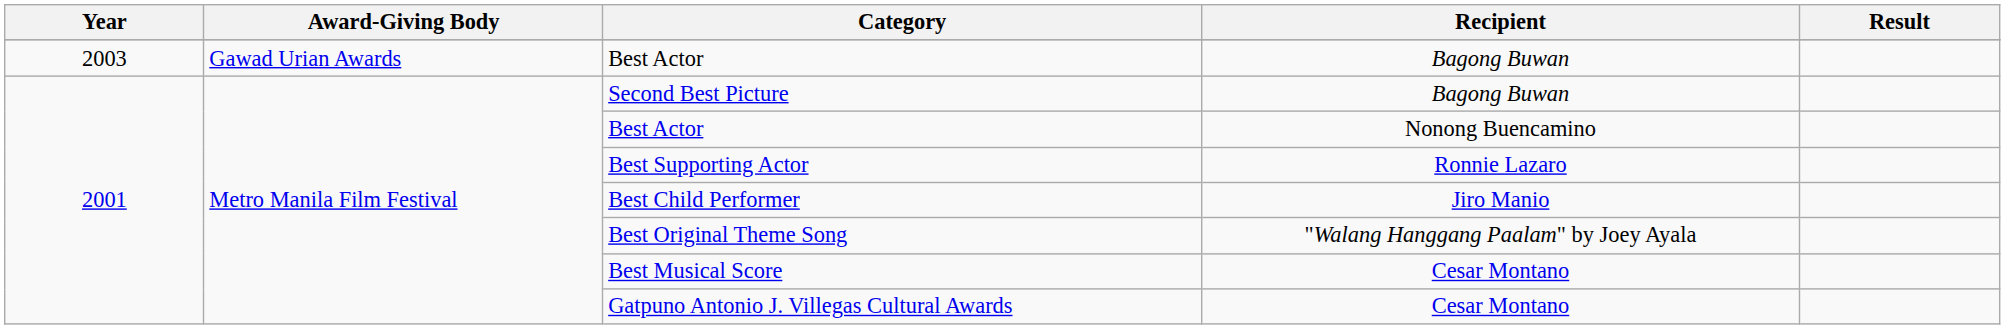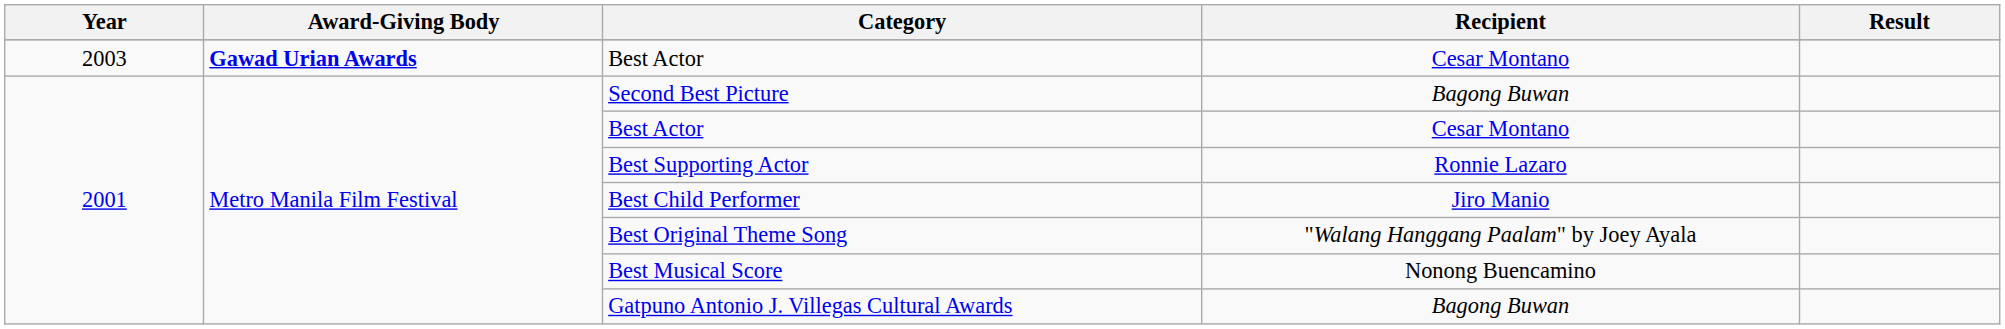 <table | width="90%" class="wikitable sortable">
 <tr>
 <th width="10%">Year</th>
 <th width="20%">Award-Giving Body</th>
 <th width="30%">Category</th>
 <th width="30%">Recipient</th>
 <th width="10%">Result</th>
 </tr>
 <tr>
 </tr>
 <tr>
 <td align=center>2003</td>
-<td><a href='#'>Gawad Urian Awards</a></td>
+<td><strong><a href='#'>Gawad Urian Awards</a></strong></td>
 <td>Best Actor</td>
-<td align="center"><em>Bagong Buwan</em></td>
+<td align=center><a href='#'>Cesar Montano</a></td>
 <td></td>
 </tr>
 <tr>
 <td rowspan="7" align="center"><a href='#'>2001</a></td>
 <td rowspan="7" align="left"><a href='#'>Metro Manila Film Festival</a></td>
 <td align="left"><a href='#'>Second Best Picture</a></td>
 <td align="center"><em>Bagong Buwan</em></td>
 <td></td>
 </tr>
 <tr>
 <td align="left"><a href='#'>Best Actor</a></td>
-<td align="center">Nonong Buencamino</td>
+<td align="center"><a href='#'>Cesar Montano</a></td>
 <td></td>
 </tr>
 <tr>
 <td align="left"><a href='#'>Best Supporting Actor</a></td>
 <td align="center"><a href='#'>Ronnie Lazaro</a></td>
 <td></td>
 </tr>
 <tr>
 <td align="left"><a href='#'>Best Child Performer</a></td>
 <td align="center"><a href='#'>Jiro Manio</a></td>
 <td></td>
 </tr>
 <tr>
 <td align="left"><a href='#'>Best Original Theme Song</a></td>
 <td align="center">"<em>Walang Hanggang Paalam</em>" by Joey Ayala</td>
 <td></td>
 </tr>
 <tr>
 <td align="left"><a href='#'>Best Musical Score</a></td>
-<td align="center"><a href='#'>Cesar Montano</a></td>
+<td align="center">Nonong Buencamino</td>
 <td></td>
 </tr>
 <tr>
 <td align="left"><a href='#'>Gatpuno Antonio J. Villegas Cultural Awards</a></td>
-<td align=center><a href='#'>Cesar Montano</a></td>
+<td align="center"><em>Bagong Buwan</em></td>
 <td></td>
 </tr>
 </table>
